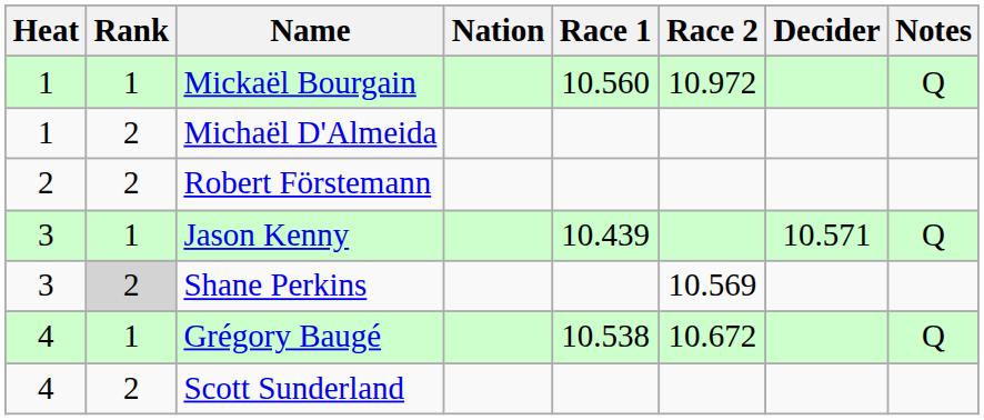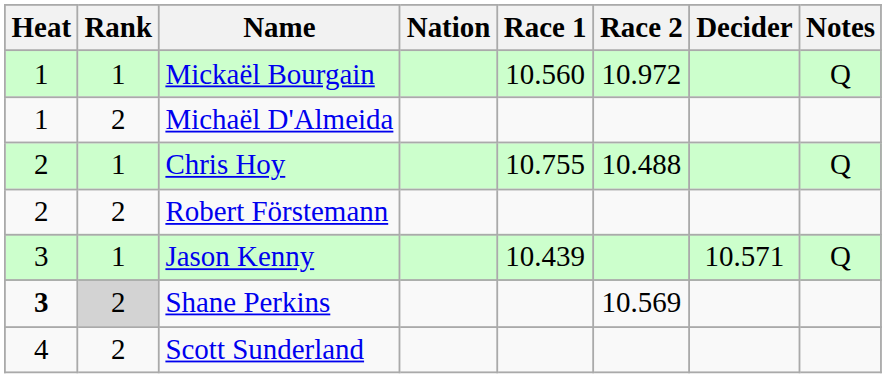 <table class="wikitable sortable" style="text-align:center">
 <tr>
 <th>Heat</th>
 <th>Rank</th>
 <th>Name</th>
 <th>Nation</th>
 <th>Race 1</th>
 <th>Race 2</th>
 <th>Decider</th>
 <th>Notes</th>
 </tr>
 <tr bgcolor=ccffcc>
 <td>1</td>
 <td>1</td>
 <td align=left><a href='#'>Mickaël Bourgain</a></td>
 <td align=left></td>
 <td>10.560</td>
 <td>10.972</td>
 <td></td>
 <td>Q</td>
 </tr>
 <tr>
 <td>1</td>
 <td>2</td>
 <td align=left><a href='#'>Michaël D'Almeida</a></td>
 <td align=left></td>
 <td></td>
 <td></td>
 <td></td>
 <td></td>
 </tr>
+<tr bgcolor=ccffcc>
+<td>2</td>
+<td>1</td>
+<td align=left><a href='#'>Chris Hoy</a></td>
+<td align=left></td>
+<td>10.755</td>
+<td>10.488</td>
+<td></td>
+<td>Q</td>
+</tr>
 <tr>
 <td>2</td>
 <td>2</td>
 <td align=left><a href='#'>Robert Förstemann</a></td>
 <td align=left></td>
 <td></td>
 <td></td>
 <td></td>
 <td></td>
 </tr>
 <tr bgcolor=ccffcc>
 <td>3</td>
 <td>1</td>
 <td align=left><a href='#'>Jason Kenny</a></td>
 <td align=left></td>
 <td>10.439</td>
 <td></td>
 <td>10.571</td>
 <td>Q</td>
 </tr>
 <tr>
-<td>3</td>
+<td><strong>3</strong></td>
 <td style="background: lightgrey;">2</td>
 <td align=left><a href='#'>Shane Perkins</a></td>
 <td align=left></td>
 <td></td>
 <td>10.569</td>
 <td></td>
 <td></td>
-</tr>
-<tr bgcolor=ccffcc>
-<td>4</td>
-<td>1</td>
-<td align=left><a href='#'>Grégory Baugé</a></td>
-<td align=left></td>
-<td>10.538</td>
-<td>10.672</td>
-<td></td>
-<td>Q</td>
 </tr>
 <tr>
 <td>4</td>
 <td>2</td>
 <td align=left><a href='#'>Scott Sunderland</a></td>
 <td align=left></td>
 <td></td>
 <td></td>
 <td></td>
 <td></td>
 </tr>
 </table>
